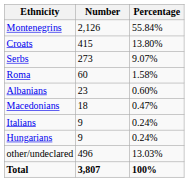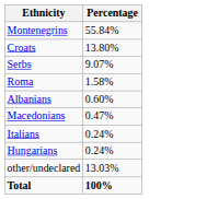 <table class="wikitable">
 <tr>
 <th width="100px">Ethnicity</th>
-<th width="80px">Number</th>
 <th width="80px">Percentage</th>
 </tr>
 <tr>
 <td><a href='#'>Montenegrins</a></td>
-<td>2,126</td>
 <td>55.84%</td>
 </tr>
 <tr>
 <td><a href='#'>Croats</a></td>
-<td>415</td>
 <td>13.80%</td>
 </tr>
 <tr>
 <td><a href='#'>Serbs</a></td>
-<td>273</td>
 <td>9.07%</td>
 </tr>
 <tr>
 <td><a href='#'>Roma</a></td>
-<td>60</td>
 <td>1.58%</td>
 </tr>
 <tr>
 <td><a href='#'>Albanians</a></td>
-<td>23</td>
 <td>0.60%</td>
 </tr>
 <tr>
 <td><a href='#'>Macedonians</a></td>
-<td>18</td>
 <td>0.47%</td>
 </tr>
 <tr>
 <td><a href='#'>Italians</a></td>
-<td>9</td>
 <td>0.24%</td>
 </tr>
 <tr>
 <td><a href='#'>Hungarians</a></td>
-<td>9</td>
 <td>0.24%</td>
 </tr>
 <tr>
 <td>other/undeclared</td>
-<td>496</td>
 <td>13.03%</td>
 </tr>
 <tr>
 <td><strong>Total</strong></td>
-<td><strong>3,807</strong></td>
 <td><strong>100%</strong></td>
 </tr>
 </table>
